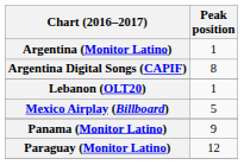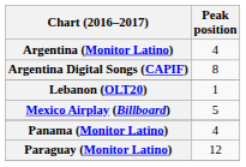 <table class="wikitable sortable plainrowheaders" style="text-align:center">
 <tr>
 <th scope="col">Chart (2016–2017)</th>
 <th scope="col">Peak<br>position</th>
 </tr>
 <tr>
 <th scope="row">Argentina (<a href='#'>Monitor Latino</a>)</th>
-<td>1</td>
+<td>4</td>
 </tr>
 <tr>
 <th scope="row">Argentina Digital Songs (<a href='#'>CAPIF</a>)</th>
 <td>8</td>
 </tr>
 <tr>
 </tr>
 <tr>
 </tr>
 <tr>
 </tr>
 <tr>
 </tr>
 <tr>
 </tr>
 <tr>
 </tr>
 <tr>
 </tr>
 <tr>
 </tr>
 <tr>
 </tr>
 <tr>
 </tr>
 <tr>
 </tr>
 <tr>
 </tr>
 <tr>
 </tr>
 <tr>
 </tr>
 <tr>
 </tr>
 <tr>
 <th scope="row">Lebanon (<a href='#'>OLT20</a>)</th>
 <td>1</td>
 </tr>
 <tr>
 <th scope="row"><a href='#'>Mexico Airplay</a> (<em><a href='#'>Billboard</a></em>)</th>
 <td>5</td>
 </tr>
 <tr>
 </tr>
 <tr>
 </tr>
 <tr>
 </tr>
 <tr>
 </tr>
 <tr>
 <th scope="row">Panama (<a href='#'>Monitor Latino</a>)</th>
-<td>9</td>
+<td>4</td>
 </tr>
 <tr>
 <th scope="row">Paraguay (<a href='#'>Monitor Latino</a>)</th>
 <td>12</td>
 </tr>
 <tr>
 </tr>
 <tr>
 </tr>
 <tr>
 </tr>
 <tr>
 </tr>
 <tr>
 </tr>
 <tr>
 </tr>
 <tr>
 </tr>
 <tr>
 </tr>
 <tr>
 </tr>
 <tr>
 </tr>
 <tr>
 </tr>
 <tr>
 </tr>
 <tr>
 </tr>
 <tr>
 </tr>
 <tr>
 </tr>
 <tr>
 </tr>
 <tr>
 </tr>
 </table>
